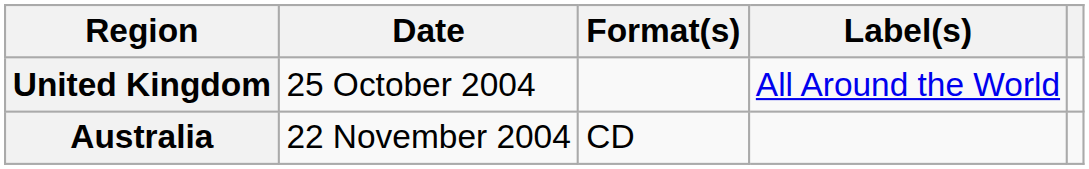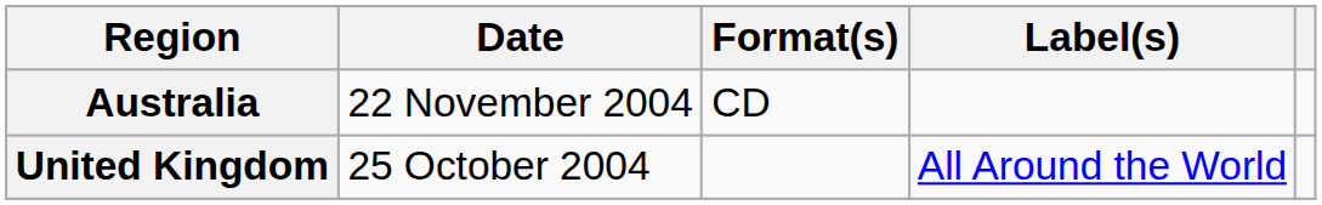 <table class="wikitable plainrowheaders">
 <tr>
 <th scope="col">Region</th>
 <th scope="col">Date</th>
 <th scope="col">Format(s)</th>
 <th scope="col">Label(s)</th>
 <th scope="col"></th>
 </tr>
 <tr>
+<th scope="row">Australia</th>
+<td>22 November 2004</td>
+<td>CD</td>
+<td></td>
+<td align="center"></td>
+</tr>
+<tr>
 <th scope="row">United Kingdom</th>
 <td>25 October 2004</td>
 <td></td>
 <td><a href='#'>All Around the World</a></td>
 <td align="center"></td>
 </tr>
-<tr>
-<th scope="row">Australia</th>
-<td>22 November 2004</td>
-<td>CD</td>
-<td></td>
-<td align="center"></td>
-</tr>
 </table>
